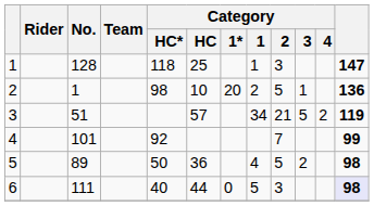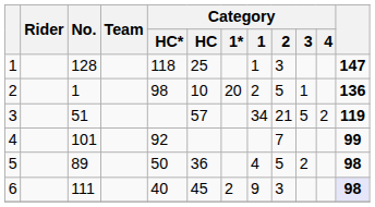 <table class="wikitable">
 <tr>
 <th rowspan="2"></th>
 <th rowspan="2">Rider</th>
 <th rowspan="2">No.</th>
 <th rowspan="2">Team</th>
 <th colspan="7">Category</th>
 <th rowspan="2"></th>
 </tr>
 <tr>
 <th> HC*</th>
 <th> HC</th>
 <th> 1*</th>
 <th> 1</th>
 <th> 2</th>
 <th> 3</th>
 <th> 4</th>
 </tr>
 <tr>
 <td>1</td>
 <td> </td>
 <td>128</td>
 <td></td>
 <td>118</td>
 <td>25</td>
 <td></td>
 <td>1</td>
 <td>3</td>
 <td></td>
 <td></td>
 <td align=  center><strong>147</strong></td>
 </tr>
 <tr>
 <td>2</td>
 <td> </td>
 <td>1</td>
 <td></td>
 <td>98</td>
 <td>10</td>
 <td>20</td>
 <td>2</td>
 <td>5</td>
 <td>1</td>
 <td></td>
 <td align=  center><strong>136</strong></td>
 </tr>
 <tr>
 <td>3</td>
 <td></td>
 <td>51</td>
 <td></td>
 <td></td>
 <td>57</td>
 <td></td>
 <td>34</td>
 <td>21</td>
 <td>5</td>
 <td>2</td>
 <td align=center><strong>119</strong></td>
 </tr>
 <tr>
 <td>4</td>
 <td></td>
 <td>101</td>
 <td></td>
 <td>92</td>
 <td></td>
 <td></td>
 <td></td>
 <td>7</td>
 <td></td>
 <td></td>
 <td align=center><strong>99</strong></td>
 </tr>
 <tr>
 <td>5</td>
 <td> </td>
 <td>89</td>
 <td></td>
 <td>50</td>
 <td>36</td>
 <td></td>
 <td>4</td>
 <td>5</td>
 <td>2</td>
 <td></td>
 <td align=  center><strong>98</strong></td>
 </tr>
 <tr>
 <td>6</td>
 <td></td>
 <td>111</td>
 <td></td>
 <td>40</td>
-<td>44</td>
-<td>0</td>
-<td>5</td>
+<td>45</td>
+<td>2</td>
+<td>9</td>
 <td>3</td>
 <td></td>
 <td></td>
 <td align=center style="background: lavender;"><strong>98</strong></td>
 </tr>
 <tr>
 </tr>
 </table>
